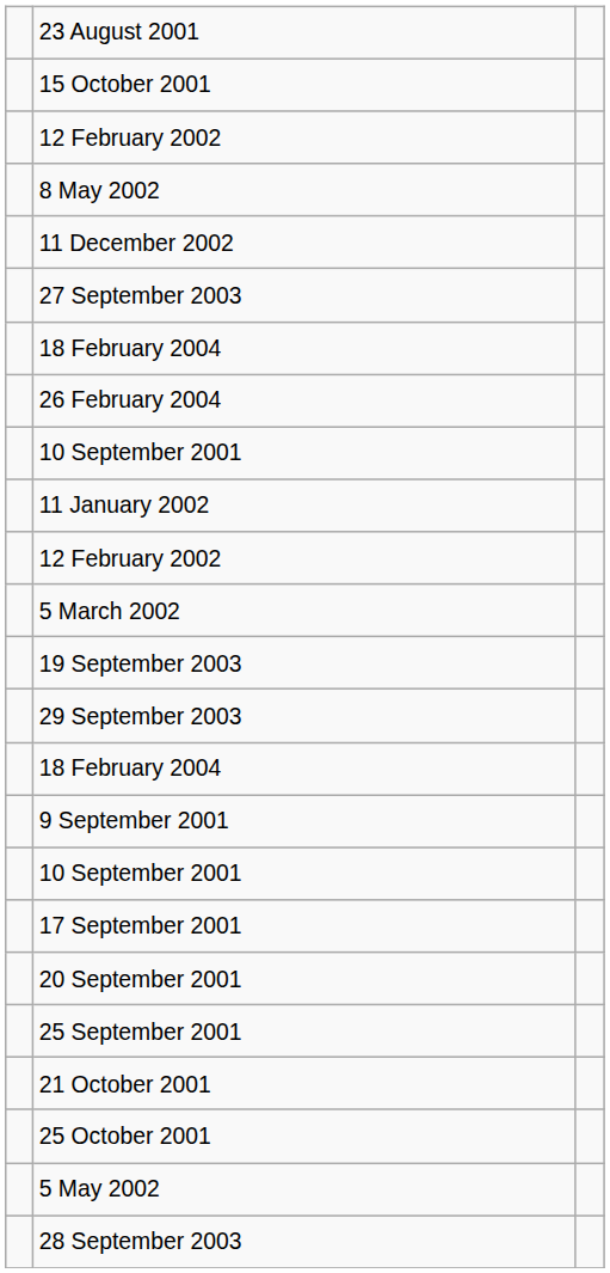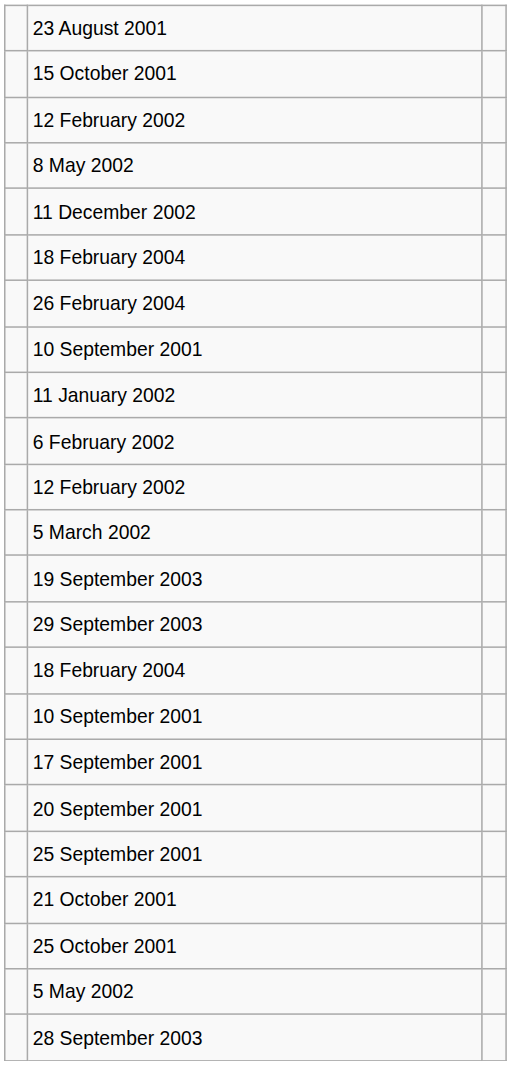 <table class="wikitable" style="font-size: 80%; float: left; width: 26em; margin-right: 1em; height: 700px">
 <tr>
 <td></td>
 <td>23 August 2001</td>
 <td></td>
 </tr>
 <tr>
 <td></td>
 <td>15 October 2001</td>
 <td></td>
 </tr>
 <tr>
 <td></td>
 <td>12 February 2002</td>
 <td></td>
 </tr>
 <tr>
 <td></td>
 <td>8 May 2002</td>
 <td></td>
 </tr>
 <tr>
 <td></td>
 <td>11 December 2002</td>
 <td></td>
 </tr>
 <tr>
 <td></td>
-<td>27 September 2003</td>
-<td></td>
-</tr>
-<tr>
-<td></td>
 <td>18 February 2004</td>
 <td></td>
 </tr>
 <tr>
 <td></td>
 <td>26 February 2004</td>
 <td></td>
 </tr>
 <tr>
 <td></td>
 <td>10 September 2001</td>
 <td></td>
 </tr>
 <tr>
 <td></td>
 <td>11 January 2002</td>
+<td></td>
+</tr>
+<tr>
+<td></td>
+<td>6 February 2002</td>
 <td></td>
 </tr>
 <tr>
 <td></td>
 <td>12 February 2002</td>
 <td></td>
 </tr>
 <tr>
 <td></td>
 <td>5 March 2002</td>
 <td></td>
 </tr>
 <tr>
 <td></td>
 <td>19 September 2003</td>
 <td></td>
 </tr>
 <tr>
 <td></td>
 <td>29 September 2003</td>
 <td></td>
 </tr>
 <tr>
 <td></td>
 <td>18 February 2004</td>
-<td></td>
-</tr>
-<tr>
-<td></td>
-<td>9 September 2001</td>
 <td></td>
 </tr>
 <tr>
 <td></td>
 <td>10 September 2001</td>
 <td></td>
 </tr>
 <tr>
 <td></td>
 <td>17 September 2001</td>
 <td></td>
 </tr>
 <tr>
 <td></td>
 <td>20 September 2001</td>
 <td></td>
 </tr>
 <tr>
 <td></td>
 <td>25 September 2001</td>
 <td></td>
 </tr>
 <tr>
 <td></td>
 <td>21 October 2001</td>
 <td></td>
 </tr>
 <tr>
 <td></td>
 <td>25 October 2001</td>
 <td></td>
 </tr>
 <tr>
 <td></td>
 <td>5 May 2002</td>
 <td></td>
 </tr>
 <tr>
 <td></td>
 <td>28 September 2003</td>
 <td></td>
 </tr>
 </table>
